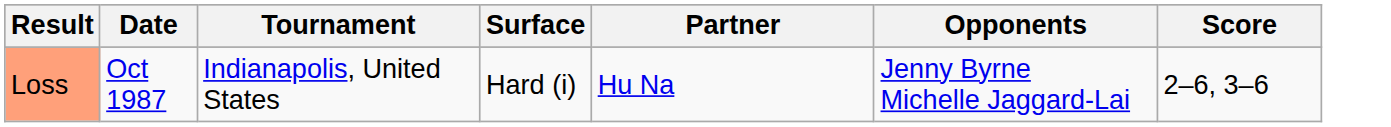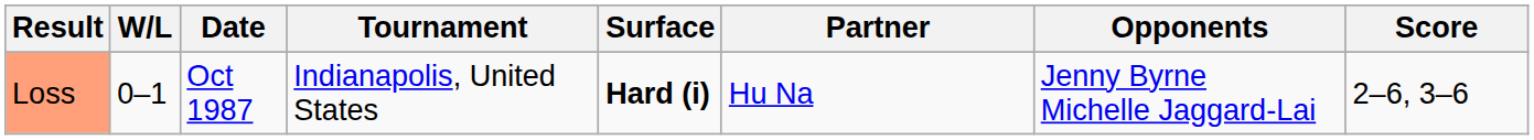 <table class="sortable wikitable">
 <tr>
 <th style="width:40px">Result</th>
+<th style="width:30px" class="unsortable">W/L</th>
 <th style="width:50px">Date</th>
 <th style="width:160px">Tournament</th>
 <th style="width:50px">Surface</th>
 <th style="width:160px">Partner</th>
 <th style="width:160px">Opponents</th>
 <th style="width:90px" class="unsortable">Score</th>
 </tr>
 <tr>
 <td style="background:#ffa07a;">Loss</td>
+<td>0–1</td>
 <td><a href='#'>Oct 1987</a></td>
 <td><a href='#'>Indianapolis</a>, United States</td>
-<td>Hard (i)</td>
+<td><strong>Hard (i)</strong></td>
 <td> <a href='#'>Hu Na</a></td>
 <td> <a href='#'>Jenny Byrne</a> <br>  <a href='#'>Michelle Jaggard-Lai</a></td>
 <td>2–6, 3–6</td>
 </tr>
 </table>
